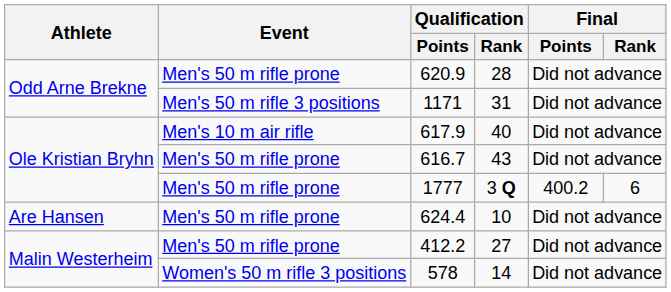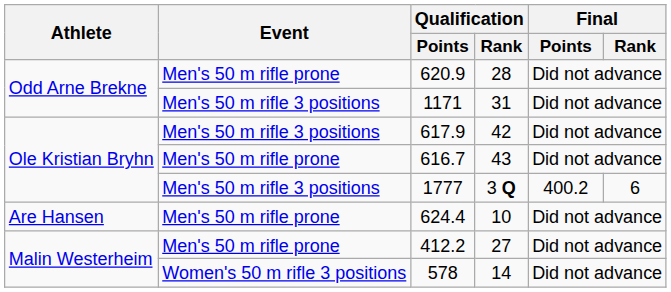 <table class="wikitable" style="font-size:90%">
 <tr>
 <th rowspan="2">Athlete</th>
 <th rowspan="2">Event</th>
 <th colspan=2>Qualification</th>
 <th colspan=2>Final</th>
 </tr>
 <tr style="font-size:95%">
 <th>Points</th>
 <th>Rank</th>
 <th>Points</th>
 <th>Rank</th>
 </tr>
 <tr align=center>
 <td align=left rowspan=2><a href='#'>Odd Arne Brekne</a></td>
 <td align=left><a href='#'>Men's 50 m rifle prone</a></td>
 <td>620.9</td>
 <td>28</td>
 <td colspan=2>Did not advance</td>
 </tr>
 <tr align=center>
 <td align=left><a href='#'>Men's 50 m rifle 3 positions</a></td>
 <td>1171</td>
 <td>31</td>
 <td colspan=2>Did not advance</td>
 </tr>
 <tr align=center>
 <td align=left rowspan=3><a href='#'>Ole Kristian Bryhn</a></td>
-<td align=left><a href='#'>Men's 10 m air rifle</a></td>
+<td align=left><a href='#'>Men's 50 m rifle 3 positions</a></td>
 <td>617.9</td>
-<td>40</td>
+<td>42</td>
 <td colspan=2>Did not advance</td>
 </tr>
 <tr align=center>
 <td align=left><a href='#'>Men's 50 m rifle prone</a></td>
 <td>616.7</td>
 <td>43</td>
 <td colspan=2>Did not advance</td>
 </tr>
 <tr align=center>
-<td align=left><a href='#'>Men's 50 m rifle prone</a></td>
+<td align=left><a href='#'>Men's 50 m rifle 3 positions</a></td>
 <td>1777</td>
 <td>3 <strong>Q</strong></td>
 <td>400.2</td>
 <td>6</td>
 </tr>
 <tr align=center>
 <td align=left><a href='#'>Are Hansen</a></td>
 <td align=left><a href='#'>Men's 50 m rifle prone</a></td>
 <td>624.4</td>
 <td>10</td>
 <td colspan=2>Did not advance</td>
 </tr>
 <tr align=center>
 <td align=left rowspan=2><a href='#'>Malin Westerheim</a></td>
 <td align=left><a href='#'>Men's 50 m rifle prone</a></td>
 <td>412.2</td>
 <td>27</td>
 <td colspan=2>Did not advance</td>
 </tr>
 <tr align=center>
 <td align=left><a href='#'>Women's 50 m rifle 3 positions</a></td>
 <td>578</td>
 <td>14</td>
 <td colspan=2>Did not advance</td>
 </tr>
 </table>
